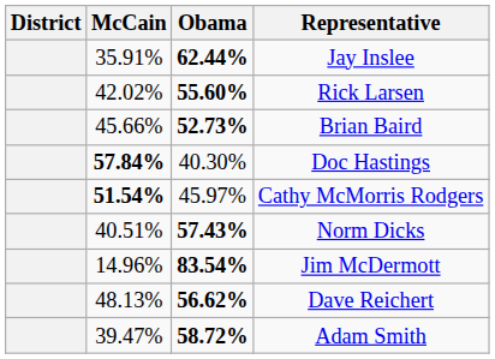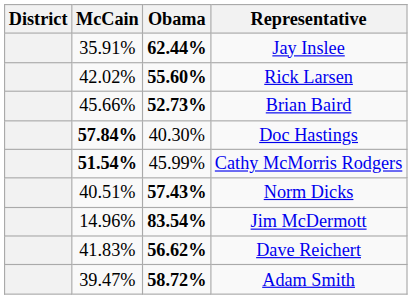 <table class=wikitable>
 <tr>
 <th>District</th>
 <th>McCain</th>
 <th>Obama</th>
 <th>Representative</th>
 </tr>
 <tr align=center>
 <th></th>
 <td>35.91%</td>
 <td><strong>62.44%</strong></td>
 <td><a href='#'>Jay Inslee</a></td>
 </tr>
 <tr align=center>
 <th></th>
 <td>42.02%</td>
 <td><strong>55.60%</strong></td>
 <td><a href='#'>Rick Larsen</a></td>
 </tr>
 <tr align=center>
 <th></th>
 <td>45.66%</td>
 <td><strong>52.73%</strong></td>
 <td><a href='#'>Brian Baird</a></td>
 </tr>
 <tr align=center>
 <th></th>
 <td><strong>57.84%</strong></td>
 <td>40.30%</td>
 <td><a href='#'>Doc Hastings</a></td>
 </tr>
 <tr align=center>
 <th></th>
 <td><strong>51.54%</strong></td>
-<td>45.97%</td>
+<td>45.99%</td>
 <td><a href='#'>Cathy McMorris Rodgers</a></td>
 </tr>
 <tr align=center>
 <th></th>
 <td>40.51%</td>
 <td><strong>57.43%</strong></td>
 <td><a href='#'>Norm Dicks</a></td>
 </tr>
 <tr align=center>
 <th></th>
 <td>14.96%</td>
 <td><strong>83.54%</strong></td>
 <td><a href='#'>Jim McDermott</a></td>
 </tr>
 <tr align=center>
 <th></th>
-<td>48.13%</td>
+<td>41.83%</td>
 <td><strong>56.62%</strong></td>
 <td><a href='#'>Dave Reichert</a></td>
 </tr>
 <tr align=center>
 <th></th>
 <td>39.47%</td>
 <td><strong>58.72%</strong></td>
 <td><a href='#'>Adam Smith</a></td>
 </tr>
 </table>
